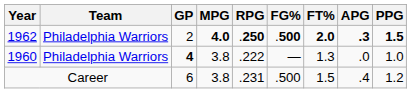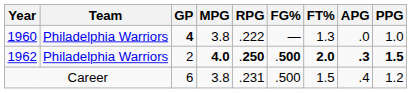 <table class="wikitable sortable" style="font-size:95%; text-align:right;">
 <tr>
 <th>Year</th>
 <th>Team</th>
 <th>GP</th>
 <th>MPG</th>
 <th>RPG</th>
 <th>FG%</th>
 <th>FT%</th>
 <th>APG</th>
 <th>PPG</th>
 </tr>
 <tr>
+<td style="text-align:left;"><a href='#'>1960</a></td>
+<td style="text-align:left;"><a href='#'>Philadelphia Warriors</a></td>
+<td><strong>4</strong></td>
+<td>3.8</td>
+<td>.222</td>
+<td>—</td>
+<td>1.3</td>
+<td>.0</td>
+<td>1.0</td>
+</tr>
+<tr>
 <td style="text-align:left;"><a href='#'>1962</a></td>
 <td style="text-align:left;"><a href='#'>Philadelphia Warriors</a></td>
 <td>2</td>
 <td><strong>4.0</strong></td>
 <td>.<strong>250</strong></td>
 <td>.<strong>500</strong></td>
 <td><strong>2.0</strong></td>
 <td><strong>.3</strong></td>
 <td><strong>1.5</strong></td>
-</tr>
-<tr>
-<td style="text-align:left;"><a href='#'>1960</a></td>
-<td style="text-align:left;"><a href='#'>Philadelphia Warriors</a></td>
-<td><strong>4</strong></td>
-<td>3.8</td>
-<td>.222</td>
-<td>—</td>
-<td>1.3</td>
-<td>.0</td>
-<td>1.0</td>
 </tr>
 <tr class="sortbottom">
 <td colspan="2" style="text-align:center;">Career</td>
 <td>6</td>
 <td>3.8</td>
 <td>.231</td>
 <td>.500</td>
 <td>1.5</td>
 <td>.4</td>
 <td>1.2</td>
 </tr>
 </table>
